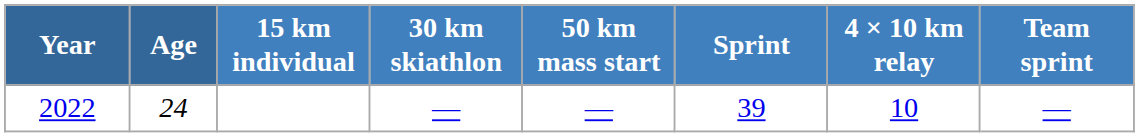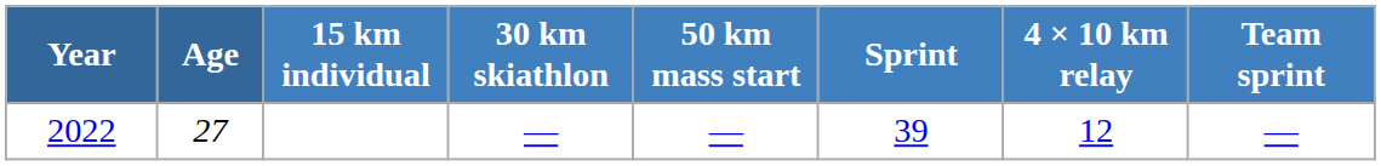 <table class="wikitable" style="font-size:95%; text-align:center; border:grey solid 1px; border-collapse:collapse; background:#ffffff;">
 <tr>
 <th style="background-color:#369; color:white; width:60px;"> Year </th>
 <th style="background-color:#369; color:white; width:40px;"> Age </th>
 <th style="background-color:#4180be; color:white; width:75px;"> 15 km <br> individual </th>
 <th style="background-color:#4180be; color:white; width:75px;"> 30 km <br> skiathlon </th>
 <th style="background-color:#4180be; color:white; width:75px;"> 50 km <br> mass start </th>
 <th style="background-color:#4180be; color:white; width:75px;"> Sprint </th>
 <th style="background-color:#4180be; color:white; width:75px;"> 4 × 10 km <br> relay </th>
 <th style="background-color:#4180be; color:white; width:75px;"> Team <br> sprint </th>
 </tr>
 <tr>
 <td><a href='#'>2022</a></td>
-<td><em>24</em></td>
+<td><em>27</em></td>
 <td><a href='#'></a></td>
 <td><a href='#'>—</a></td>
 <td><a href='#'>—</a></td>
 <td><a href='#'>39</a></td>
-<td><a href='#'>10</a></td>
+<td><a href='#'>12</a></td>
 <td><a href='#'>—</a></td>
 </tr>
 </table>
